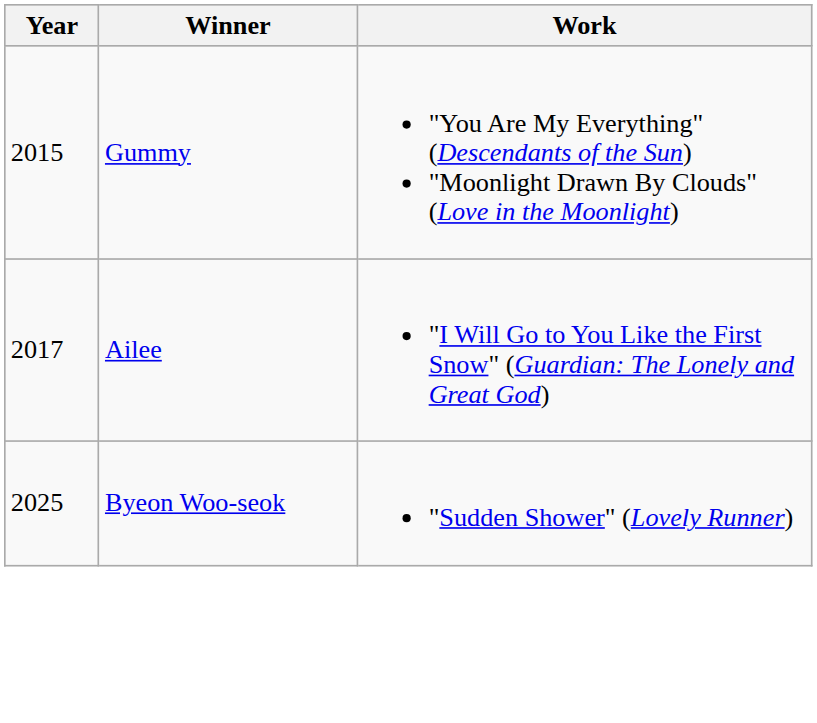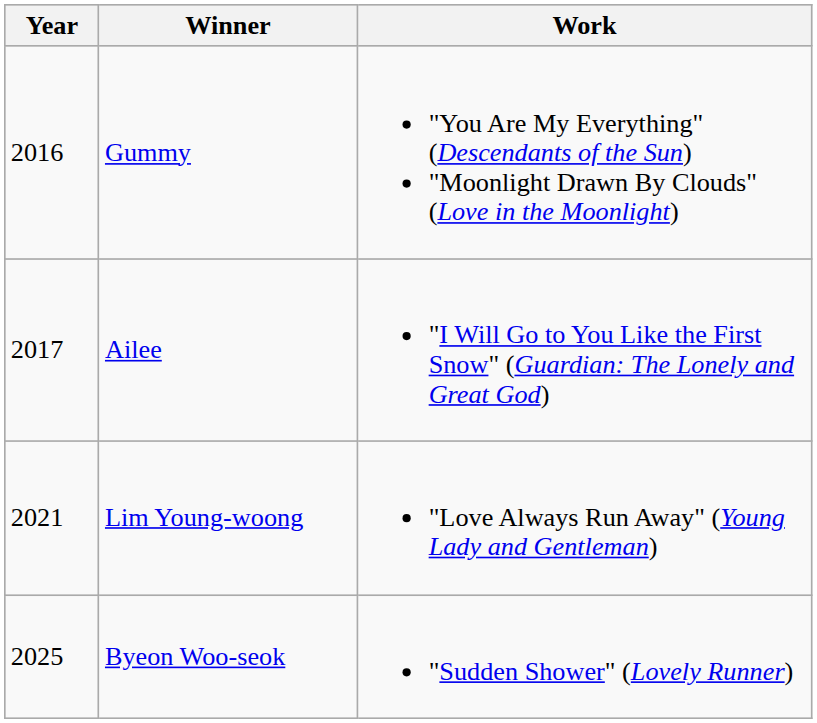 <table class="wikitable">
 <tr align=center>
 <th style="width:50px">Year</th>
 <th style="width:150px">Winner</th>
 <th style="width:270px">Work</th>
 </tr>
 <tr>
-<td>2015</td>
+<td>2016</td>
 <td><a href='#'>Gummy</a></td>
 <td><br><ul><li>"You Are My Everything" (<em><a href='#'>Descendants of the Sun</a></em>)</li><li>"Moonlight Drawn By Clouds" (<em><a href='#'>Love in the Moonlight</a></em>)</li></ul></td>
 </tr>
 <tr>
 <td>2017</td>
 <td><a href='#'>Ailee</a></td>
 <td><br><ul><li>"<a href='#'>I Will Go to You Like the First Snow</a>" (<em><a href='#'>Guardian: The Lonely and Great God</a></em>)</li></ul></td>
 </tr>
 <tr>
+<td>2021</td>
+<td><a href='#'>Lim Young-woong</a></td>
+<td><br><ul><li>"Love Always Run Away" (<em><a href='#'>Young Lady and Gentleman</a></em>)</li></ul></td>
+</tr>
+<tr>
 <td>2025</td>
 <td><a href='#'>Byeon Woo-seok</a></td>
 <td><br><ul><li>"<a href='#'>Sudden Shower</a>" (<em><a href='#'>Lovely Runner</a></em>)</li></ul></td>
 </tr>
 </table>
